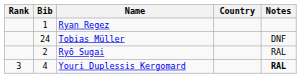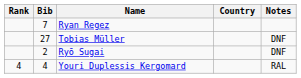 <table class="wikitable" style="text-align:center; width:450px">
 <tr>
 <th>Rank</th>
 <th>Bib</th>
 <th>Name</th>
 <th>Country</th>
 <th>Notes</th>
 </tr>
 <tr>
 <td></td>
-<td>1</td>
+<td>7</td>
 <td align=left><a href='#'>Ryan Regez</a></td>
 <td align=left></td>
 <td></td>
 </tr>
 <tr>
 <td></td>
-<td>24</td>
+<td>27</td>
 <td align=left><a href='#'>Tobias Müller</a></td>
 <td align=left></td>
 <td>DNF</td>
 </tr>
 <tr>
 <td></td>
 <td>2</td>
 <td align=left><a href='#'>Ryō Sugai</a></td>
 <td align=left></td>
-<td>RAL</td>
+<td>DNF</td>
 </tr>
 <tr>
-<td>3</td>
+<td>4</td>
 <td>4</td>
 <td align=left><a href='#'>Youri Duplessis Kergomard</a></td>
 <td align=left></td>
-<td><strong>RAL</strong></td>
+<td>RAL</td>
 </tr>
 </table>
